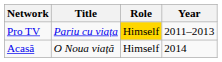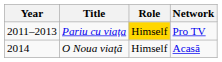 <table class="wikitable">
 <tr>
-<th>Network</th>
+<th>Year</th>
 <th>Title</th>
 <th>Role</th>
-<th>Year</th>
+<th>Network</th>
 </tr>
 <tr>
-<td><a href='#'>Pro TV</a></td>
+<td>2011–2013</td>
 <td><em><a href='#'>Pariu cu viața</a></em></td>
 <td style="background: gold;">Himself</td>
-<td>2011–2013</td>
+<td><a href='#'>Pro TV</a></td>
 </tr>
 <tr>
-<td><a href='#'>Acasă</a></td>
+<td>2014</td>
 <td><em>O Noua viață</em></td>
 <td>Himself</td>
-<td>2014</td>
+<td><a href='#'>Acasă</a></td>
 </tr>
 </table>
